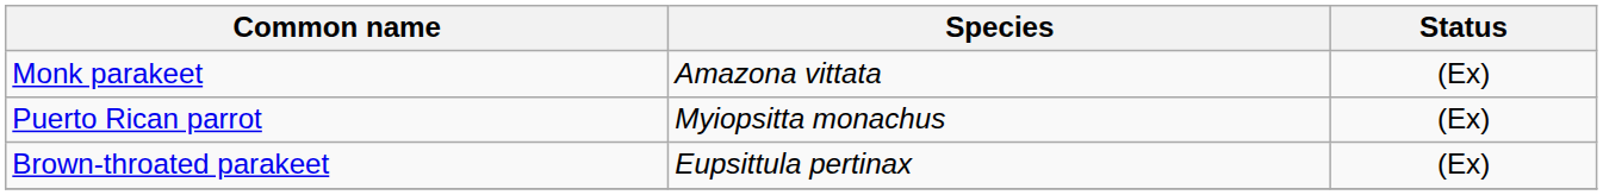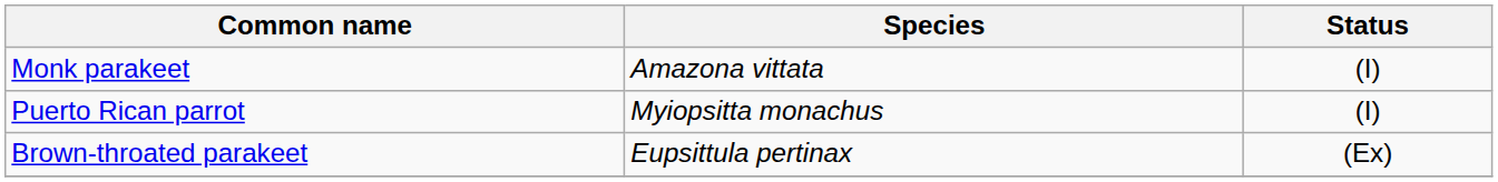 <table width=70% class="wikitable">
 <tr>
 <th width=20%>Common name</th>
 <th width=20%>Species</th>
 <th width=8%>Status</th>
 </tr>
 <tr>
 <td><a href='#'>Monk parakeet</a></td>
 <td><em>Amazona vittata</em></td>
-<td align=center>(Ex)</td>
+<td align=center>(I)</td>
 </tr>
 <tr>
 <td><a href='#'>Puerto Rican parrot</a></td>
 <td><em>Myiopsitta monachus</em></td>
-<td align=center>(Ex)</td>
+<td align=center>(I)</td>
 </tr>
 <tr>
 <td><a href='#'>Brown-throated parakeet</a></td>
 <td><em>Eupsittula pertinax</em></td>
 <td align=center>(Ex)</td>
 </tr>
 <tr>
 </tr>
 </table>
